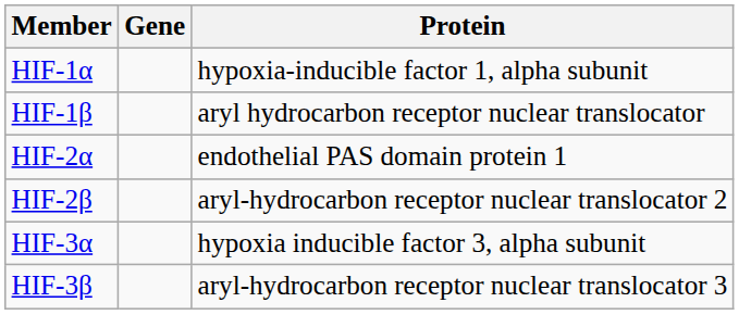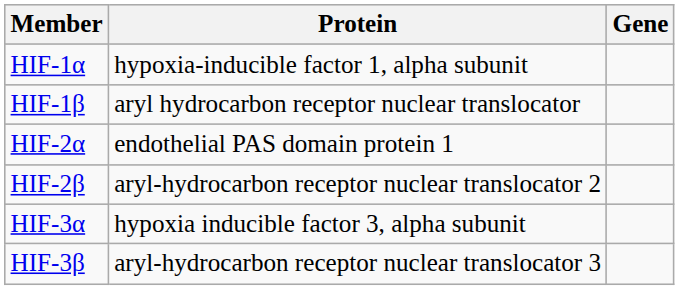 <table class="wikitable">
 <tr>
 <th>Member</th>
+<th>Protein</th>
 <th>Gene</th>
-<th>Protein</th>
 </tr>
 <tr>
 <td><a href='#'>HIF-1α</a></td>
+<td>hypoxia-inducible factor 1, alpha subunit</td>
 <td></td>
-<td>hypoxia-inducible factor 1, alpha subunit</td>
 </tr>
 <tr>
 <td><a href='#'>HIF-1β</a></td>
+<td>aryl hydrocarbon receptor nuclear translocator</td>
 <td></td>
-<td>aryl hydrocarbon receptor nuclear translocator</td>
 </tr>
 <tr>
 <td><a href='#'>HIF-2α</a></td>
+<td EPAS1>endothelial PAS domain protein 1</td>
 <td></td>
-<td EPAS1>endothelial PAS domain protein 1</td>
 </tr>
 <tr>
 <td><a href='#'>HIF-2β</a></td>
+<td>aryl-hydrocarbon receptor nuclear translocator 2</td>
 <td></td>
-<td>aryl-hydrocarbon receptor nuclear translocator 2</td>
 </tr>
 <tr>
 <td><a href='#'>HIF-3α</a></td>
+<td>hypoxia inducible factor 3, alpha subunit</td>
 <td></td>
-<td>hypoxia inducible factor 3, alpha subunit</td>
 </tr>
 <tr>
 <td><a href='#'>HIF-3β</a></td>
+<td>aryl-hydrocarbon receptor nuclear translocator 3</td>
 <td></td>
-<td>aryl-hydrocarbon receptor nuclear translocator 3</td>
 </tr>
 </table>
